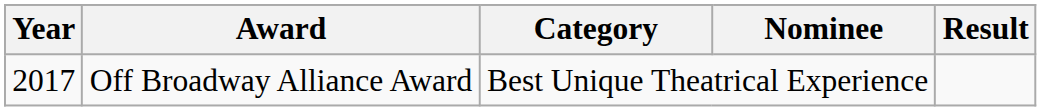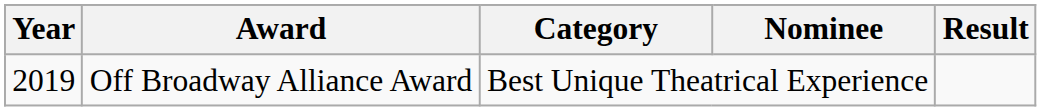 <table class="wikitable">
 <tr>
 <th>Year</th>
 <th>Award</th>
 <th>Category</th>
 <th>Nominee</th>
 <th>Result</th>
 </tr>
 <tr>
-<td>2017</td>
+<td>2019</td>
 <td>Off Broadway Alliance Award</td>
 <td colspan="2">Best Unique Theatrical Experience</td>
 <td></td>
 </tr>
 </table>
